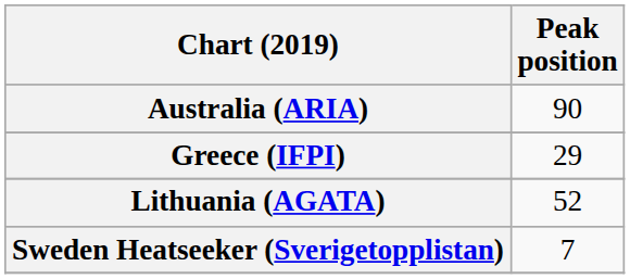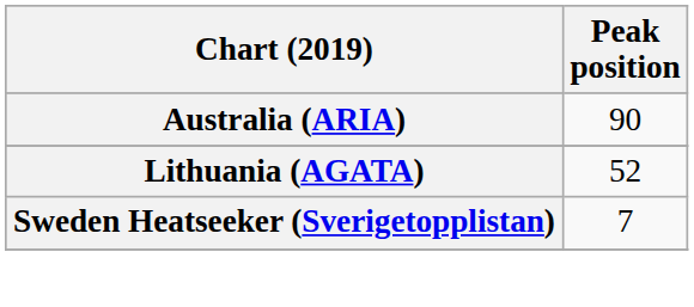 <table class="wikitable sortable plainrowheaders" style="text-align:center">
 <tr>
 <th scope="col">Chart (2019)</th>
 <th scope="col">Peak<br>position</th>
 </tr>
 <tr>
 <th scope="row">Australia (<a href='#'>ARIA</a>)</th>
 <td>90</td>
 </tr>
 <tr>
-</tr>
-<tr>
-<th scope="row">Greece (<a href='#'>IFPI</a>)</th>
-<td>29</td>
 </tr>
 <tr>
 </tr>
 <tr>
 <th scope="row">Lithuania (<a href='#'>AGATA</a>)</th>
 <td>52</td>
 </tr>
 <tr>
 <th scope="row">Sweden Heatseeker (<a href='#'>Sverigetopplistan</a>)</th>
 <td>7</td>
 </tr>
 <tr>
 </tr>
 <tr>
 </tr>
 <tr>
 </tr>
 </table>
